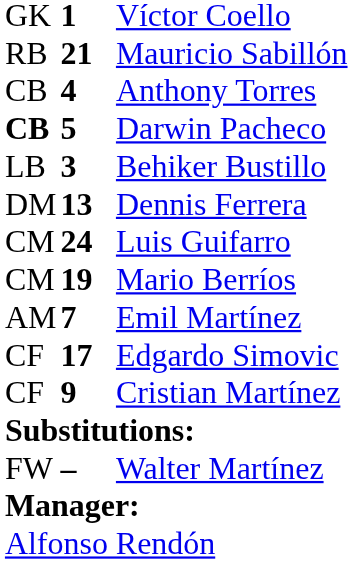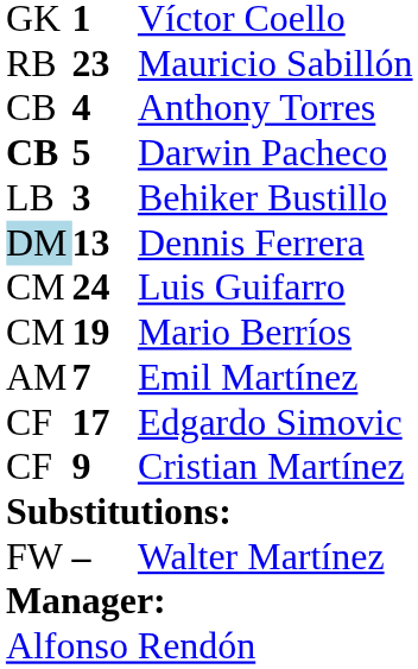 <table style="font-size: 90%" cellspacing="0" cellpadding="0" align="center">
 <tr>
 <td colspan=4></td>
 </tr>
 <tr>
 <th width="25"></th>
 <th width="25"></th>
 </tr>
 <tr>
 <td>GK</td>
 <td><strong>1</strong></td>
 <td> <a href='#'>Víctor Coello</a></td>
 </tr>
 <tr>
 <td>RB</td>
-<td><strong>21</strong></td>
+<td><strong>23</strong></td>
 <td> <a href='#'>Mauricio Sabillón</a></td>
 </tr>
 <tr>
 <td>CB</td>
 <td><strong>4</strong></td>
 <td> <a href='#'>Anthony Torres</a></td>
 </tr>
 <tr>
 <td><strong>CB</strong></td>
 <td><strong>5</strong></td>
 <td> <a href='#'>Darwin Pacheco</a></td>
 </tr>
 <tr>
 <td>LB</td>
 <td><strong>3</strong></td>
 <td> <a href='#'>Behiker Bustillo</a></td>
 </tr>
 <tr>
-<td>DM</td>
+<td style="background: lightblue;">DM</td>
 <td><strong>13</strong></td>
 <td> <a href='#'>Dennis Ferrera</a></td>
 </tr>
 <tr>
 <td>CM</td>
 <td><strong>24</strong></td>
 <td> <a href='#'>Luis Guifarro</a></td>
 </tr>
 <tr>
 <td>CM</td>
 <td><strong>19</strong></td>
 <td> <a href='#'>Mario Berríos</a></td>
 </tr>
 <tr>
 <td>AM</td>
 <td><strong>7</strong></td>
 <td> <a href='#'>Emil Martínez</a></td>
 </tr>
 <tr>
 <td>CF</td>
 <td><strong>17</strong></td>
 <td> <a href='#'>Edgardo Simovic</a></td>
 <td></td>
 <td></td>
 </tr>
 <tr>
 <td>CF</td>
 <td><strong>9</strong></td>
 <td> <a href='#'>Cristian Martínez</a></td>
 </tr>
 <tr>
 <td colspan=3><strong>Substitutions:</strong></td>
 </tr>
 <tr>
 <td>FW</td>
 <td><strong>–</strong></td>
 <td> <a href='#'>Walter Martínez</a></td>
 <td></td>
 <td></td>
 </tr>
 <tr>
 <td colspan=3><strong>Manager:</strong></td>
 </tr>
 <tr>
 <td colspan=3> <a href='#'>Alfonso Rendón</a></td>
 </tr>
 </table>
